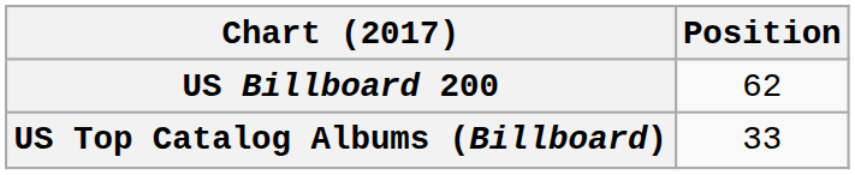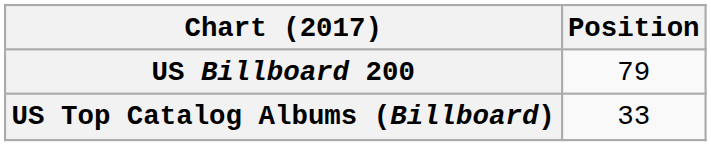 <table class="wikitable plainrowheaders sortable" style="text-align:center">
 <tr>
 <th scope="col">Chart (2017)</th>
 <th scope="col">Position</th>
 </tr>
 <tr>
 <th scope="row">US <em>Billboard</em> 200</th>
-<td>62</td>
+<td>79</td>
 </tr>
 <tr>
 <th scope="row">US Top Catalog Albums (<em>Billboard</em>)</th>
 <td>33</td>
 </tr>
 </table>
